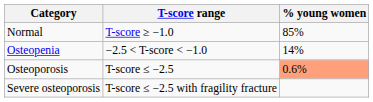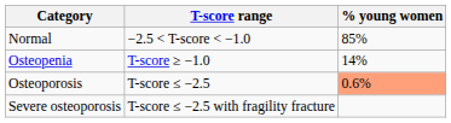 <table class="wikitable">
 <tr>
 <th>Category</th>
 <th><a href='#'>T-score</a> range</th>
 <th>% young women</th>
 </tr>
 <tr>
 <td>Normal</td>
-<td><a href='#'>T-score</a> ≥ −1.0</td>
+<td>−2.5 < T-score < −1.0</td>
 <td>85%</td>
 </tr>
 <tr>
 <td><a href='#'>Osteopenia</a></td>
-<td>−2.5 < T-score < −1.0</td>
+<td><a href='#'>T-score</a> ≥ −1.0</td>
 <td>14%</td>
 </tr>
 <tr>
 <td>Osteoporosis</td>
 <td>T-score ≤ −2.5</td>
 <td style="background: lightsalmon;">0.6%</td>
 </tr>
 <tr>
 <td>Severe osteoporosis</td>
 <td>T-score ≤ −2.5 with fragility fracture</td>
 <td></td>
 </tr>
 </table>
